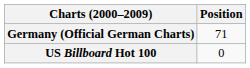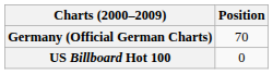 <table class="wikitable sortable plainrowheaders" style="text-align:center">
 <tr>
 <th scope="col">Charts (2000–2009)</th>
 <th scope="col">Position</th>
 </tr>
 <tr>
 <th scope="row">Germany (Official German Charts)</th>
-<td style="text-align:center;">71</td>
+<td style="text-align:center;">70</td>
 </tr>
 <tr>
 <th scope="row">US <em>Billboard</em> Hot 100</th>
 <td style="text-align:center;">0</td>
 </tr>
 </table>
